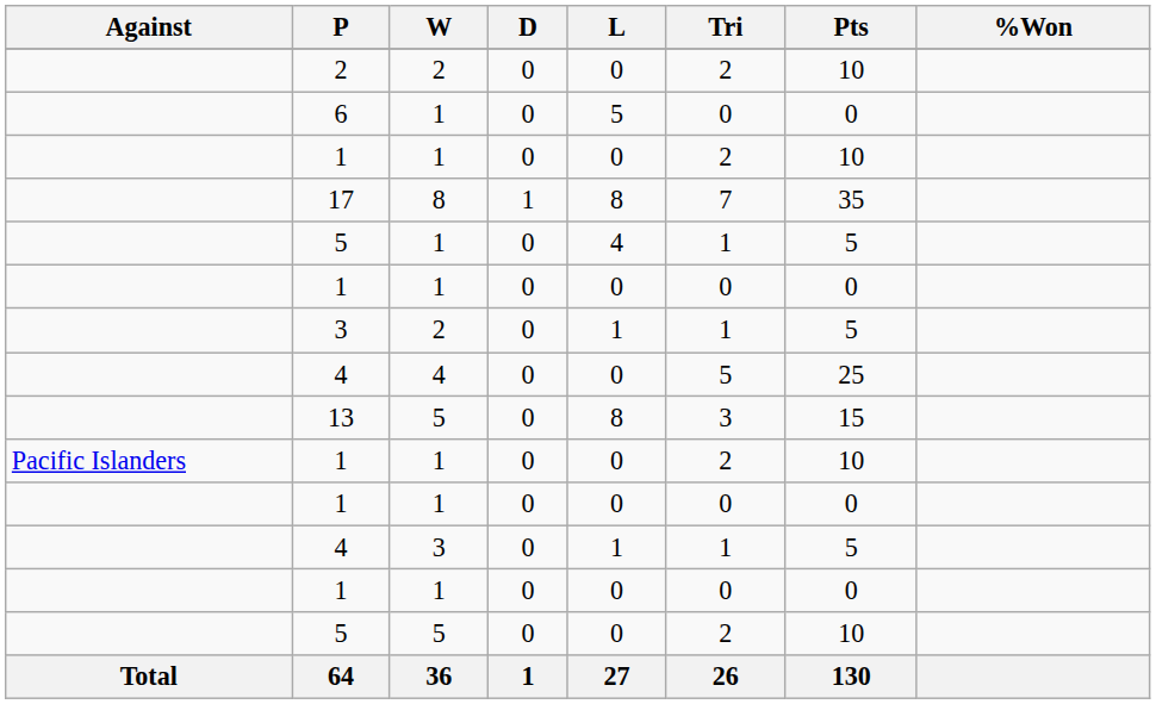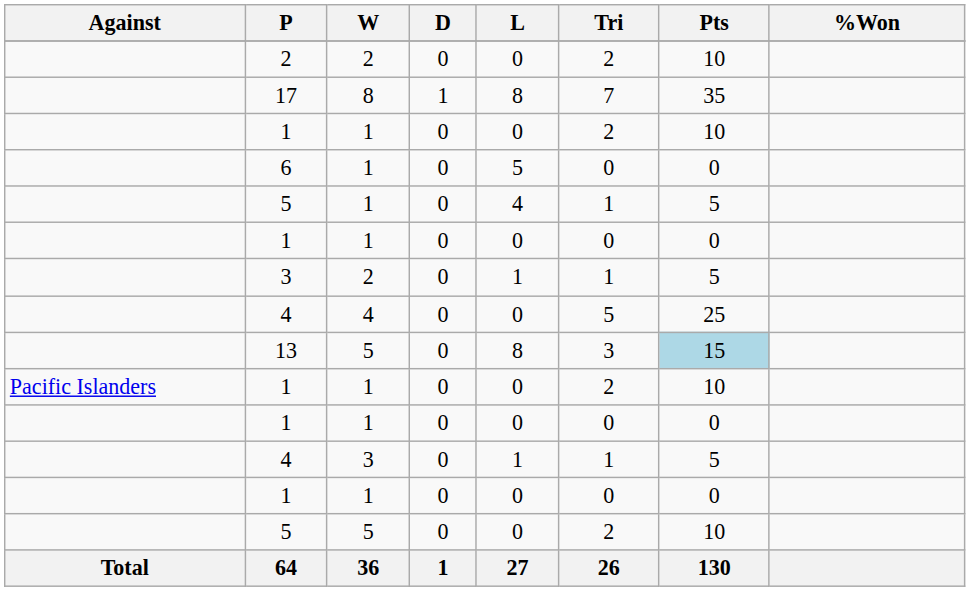 <table class="wikitable sortable"  style="text-align:center; font-size:95%; width:75%;">
 <tr>
 <th style="width:25%;">Against</th>
 <th abbr="Played" style="width:15px;">P</th>
 <th abbr="Won" style="width:10px;">W</th>
 <th abbr="Drawn" style="width:10px;">D</th>
 <th abbr="Lost" style="width:10px;">L</th>
 <th abbr="Tries" style="width:15px;">Tri</th>
 <th abbr="Points" style="width:18px;">Pts</th>
 <th abbr="Won" style="width:18px;">%Won</th>
 </tr>
 <tr bgcolor="#d0ffd0" align="center">
 </tr>
 <tr>
 <td align="left"></td>
 <td>2</td>
 <td>2</td>
 <td>0</td>
 <td>0</td>
 <td>2</td>
 <td>10</td>
 <td></td>
 </tr>
 <tr>
 <td align="left"></td>
-<td>6</td>
+<td>17</td>
+<td>8</td>
 <td>1</td>
-<td>0</td>
-<td>5</td>
-<td>0</td>
-<td>0</td>
+<td>8</td>
+<td>7</td>
+<td>35</td>
 <td></td>
 </tr>
 <tr>
 <td align="left"></td>
 <td>1</td>
 <td>1</td>
 <td>0</td>
 <td>0</td>
 <td>2</td>
 <td>10</td>
 <td></td>
 </tr>
 <tr>
 <td align="left"></td>
-<td>17</td>
-<td>8</td>
+<td>6</td>
 <td>1</td>
-<td>8</td>
-<td>7</td>
-<td>35</td>
+<td>0</td>
+<td>5</td>
+<td>0</td>
+<td>0</td>
 <td></td>
 </tr>
 <tr>
 <td align="left"></td>
 <td>5</td>
 <td>1</td>
 <td>0</td>
 <td>4</td>
 <td>1</td>
 <td>5</td>
 <td></td>
 </tr>
 <tr>
 <td align="left"></td>
 <td>1</td>
 <td>1</td>
 <td>0</td>
 <td>0</td>
 <td>0</td>
 <td>0</td>
 <td></td>
 </tr>
 <tr>
 <td align="left"></td>
 <td>3</td>
 <td>2</td>
 <td>0</td>
 <td>1</td>
 <td>1</td>
 <td>5</td>
 <td></td>
 </tr>
 <tr>
 <td align="left"></td>
 <td>4</td>
 <td>4</td>
 <td>0</td>
 <td>0</td>
 <td>5</td>
 <td>25</td>
 <td></td>
 </tr>
 <tr>
 <td align="left"></td>
 <td>13</td>
 <td>5</td>
 <td>0</td>
 <td>8</td>
 <td>3</td>
-<td>15</td>
+<td style="background: lightblue;">15</td>
 <td></td>
 </tr>
 <tr>
 <td align="left"> <a href='#'>Pacific Islanders</a></td>
 <td>1</td>
 <td>1</td>
 <td>0</td>
 <td>0</td>
 <td>2</td>
 <td>10</td>
 <td></td>
 </tr>
 <tr>
 <td align="left"></td>
 <td>1</td>
 <td>1</td>
 <td>0</td>
 <td>0</td>
 <td>0</td>
 <td>0</td>
 <td></td>
 </tr>
 <tr>
 <td align="left"></td>
 <td>4</td>
 <td>3</td>
 <td>0</td>
 <td>1</td>
 <td>1</td>
 <td>5</td>
 <td></td>
 </tr>
 <tr>
 <td align="left"></td>
 <td>1</td>
 <td>1</td>
 <td>0</td>
 <td>0</td>
 <td>0</td>
 <td>0</td>
 <td></td>
 </tr>
 <tr>
 <td align="left"></td>
 <td>5</td>
 <td>5</td>
 <td>0</td>
 <td>0</td>
 <td>2</td>
 <td>10</td>
 <td></td>
 </tr>
 <tr>
 <th>Total</th>
 <th>64</th>
 <th>36</th>
 <th>1</th>
 <th>27</th>
 <th>26</th>
 <th>130</th>
 <th></th>
 </tr>
 </table>
